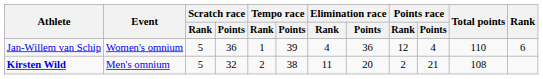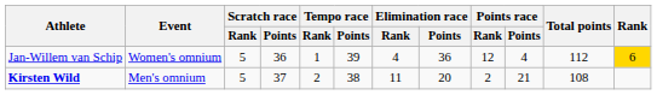 <table class="wikitable" style="font-size:90%">
 <tr>
 <th rowspan="2">Athlete</th>
 <th rowspan="2">Event</th>
 <th colspan=2>Scratch race</th>
 <th colspan=2>Tempo race</th>
 <th colspan=2>Elimination race</th>
 <th colspan=2>Points race</th>
 <th rowspan=2>Total points</th>
 <th rowspan=2>Rank</th>
 </tr>
 <tr style="font-size:95%">
 <th>Rank</th>
 <th>Points</th>
 <th>Rank</th>
 <th>Points</th>
 <th>Rank</th>
 <th>Points</th>
 <th>Rank</th>
 <th>Points</th>
 </tr>
 <tr align=center>
 <td align=left><a href='#'>Jan-Willem van Schip</a></td>
 <td align=left><a href='#'>Women's omnium</a></td>
 <td>5</td>
 <td>36</td>
 <td>1</td>
 <td>39</td>
 <td>4</td>
 <td>36</td>
 <td>12</td>
 <td>4</td>
-<td>110</td>
-<td>6</td>
+<td>112</td>
+<td style="background: gold;">6</td>
 </tr>
 <tr align=center>
 <td align=left><strong><a href='#'>Kirsten Wild</a></strong></td>
 <td align=left><a href='#'>Men's omnium</a></td>
 <td>5</td>
-<td>32</td>
+<td>37</td>
 <td>2</td>
 <td>38</td>
 <td>11</td>
 <td>20</td>
 <td>2</td>
 <td>21</td>
 <td>108</td>
 <td></td>
 </tr>
 </table>
